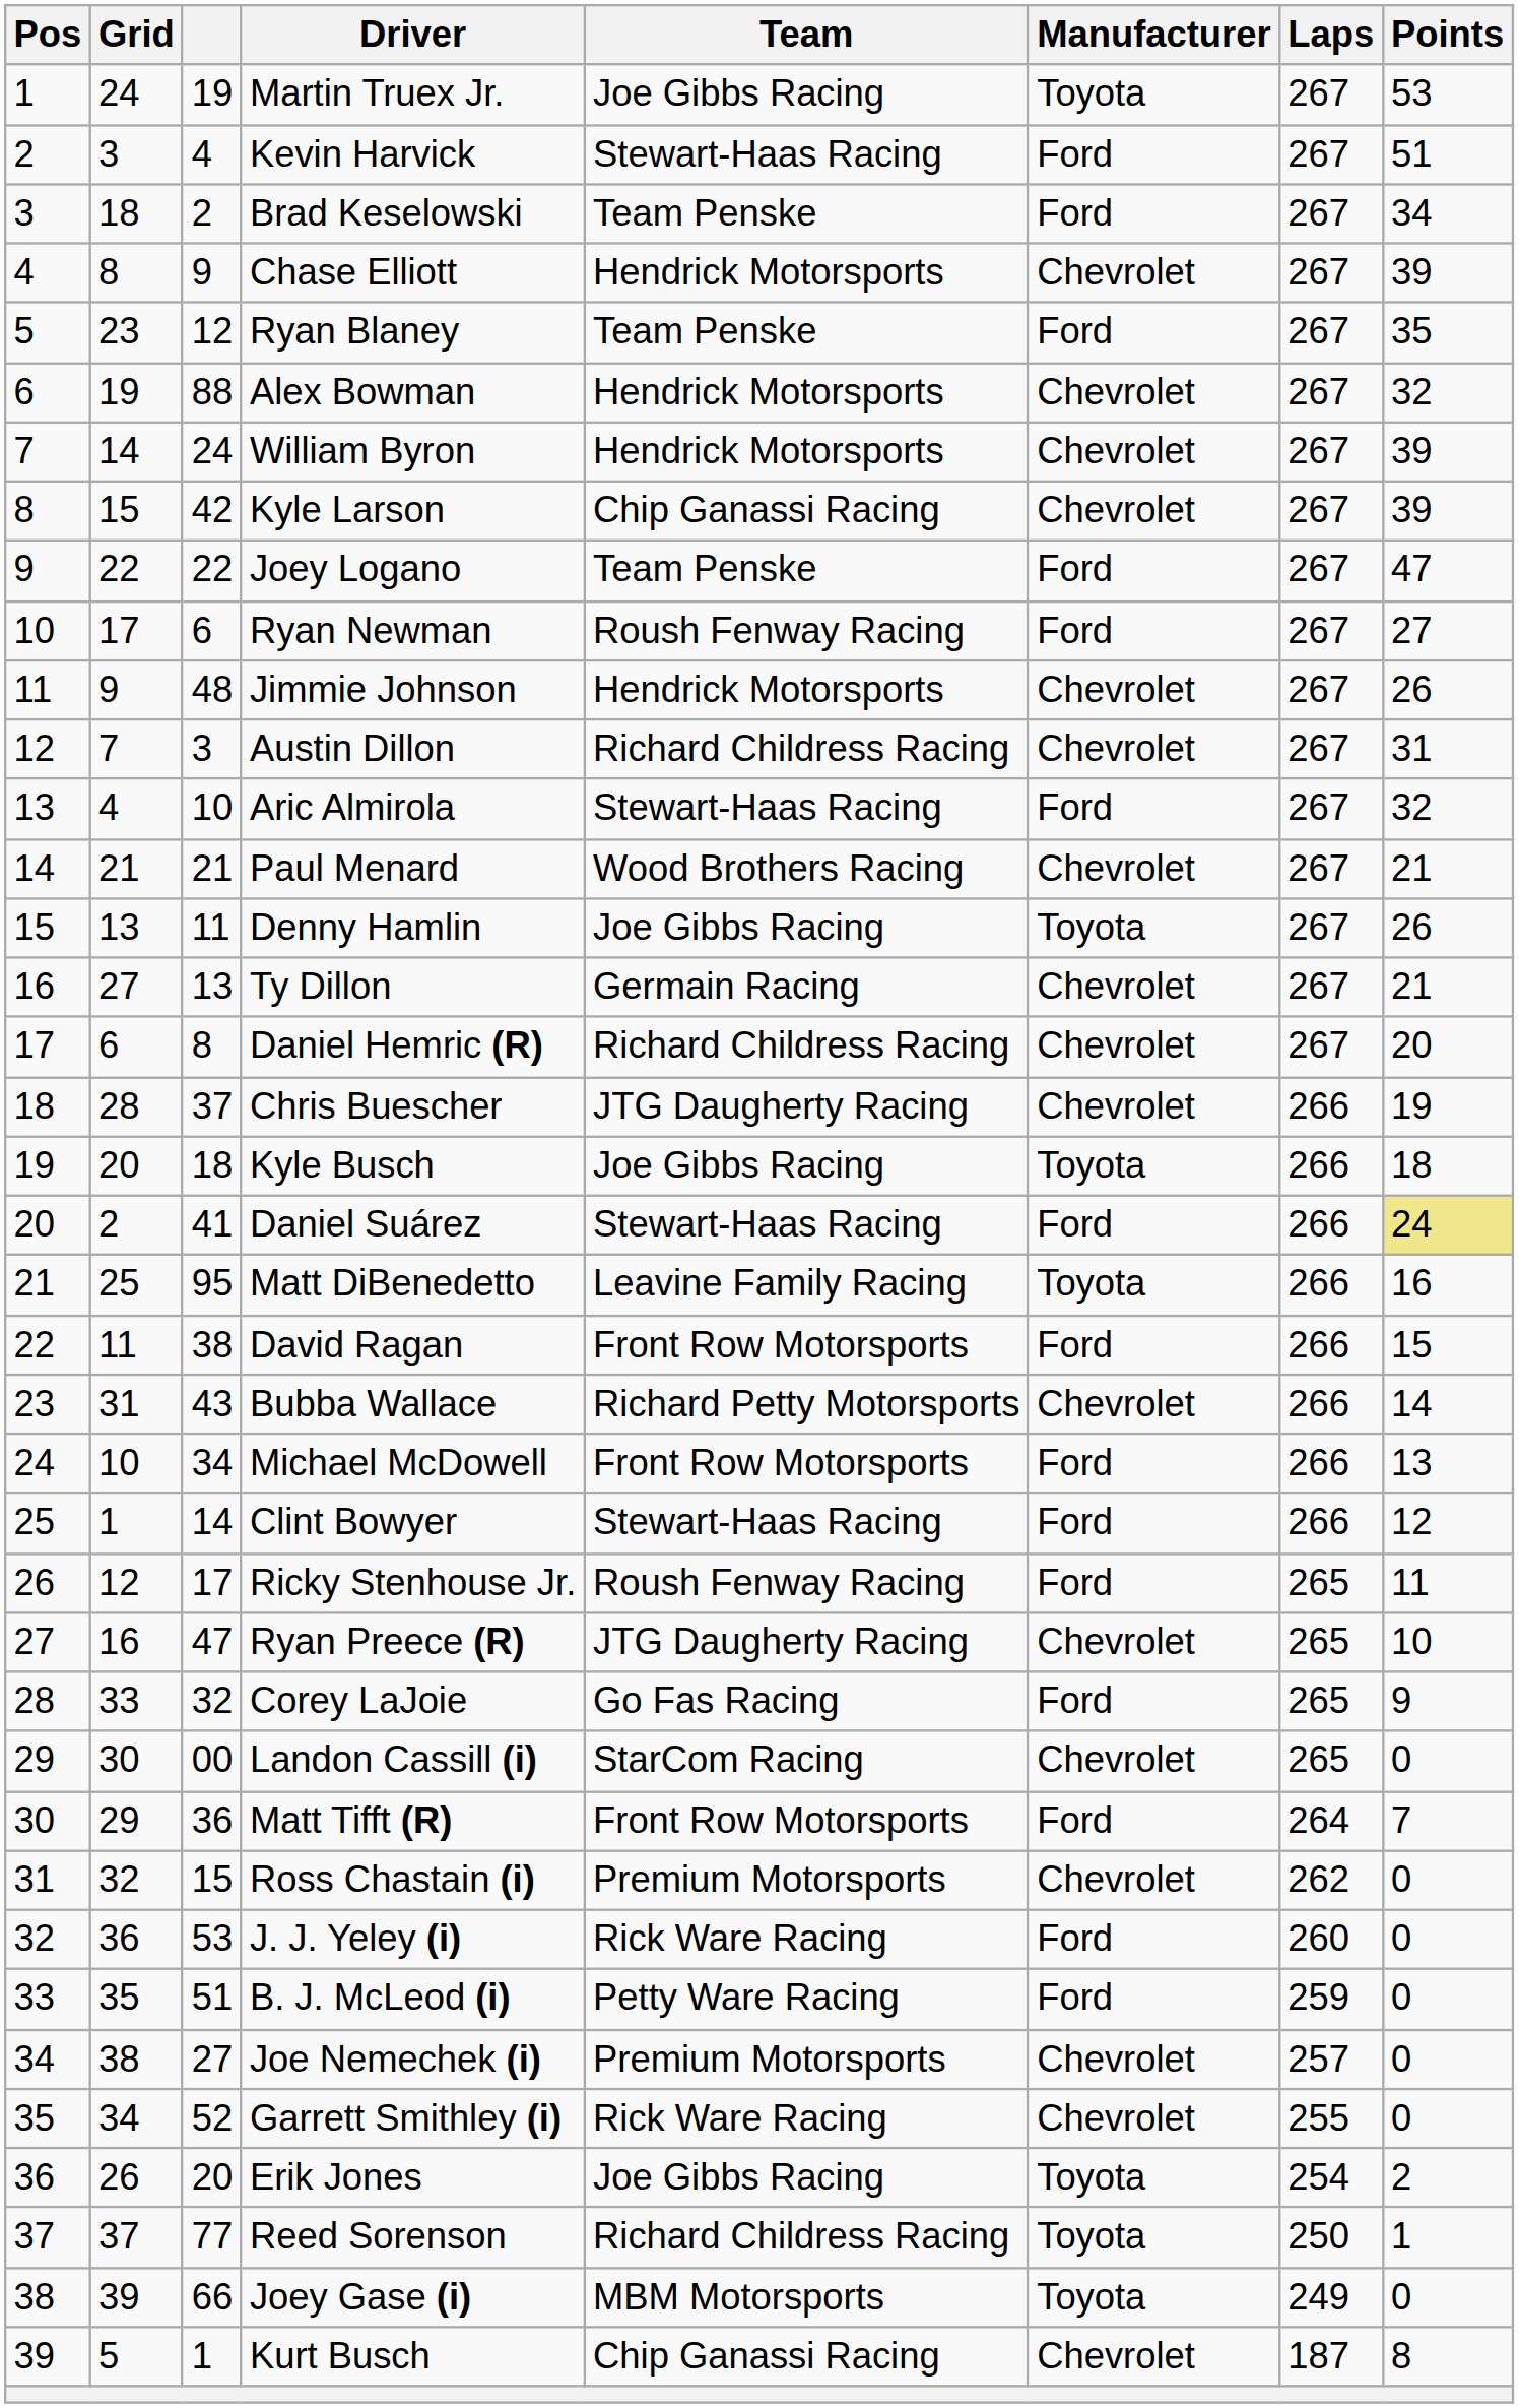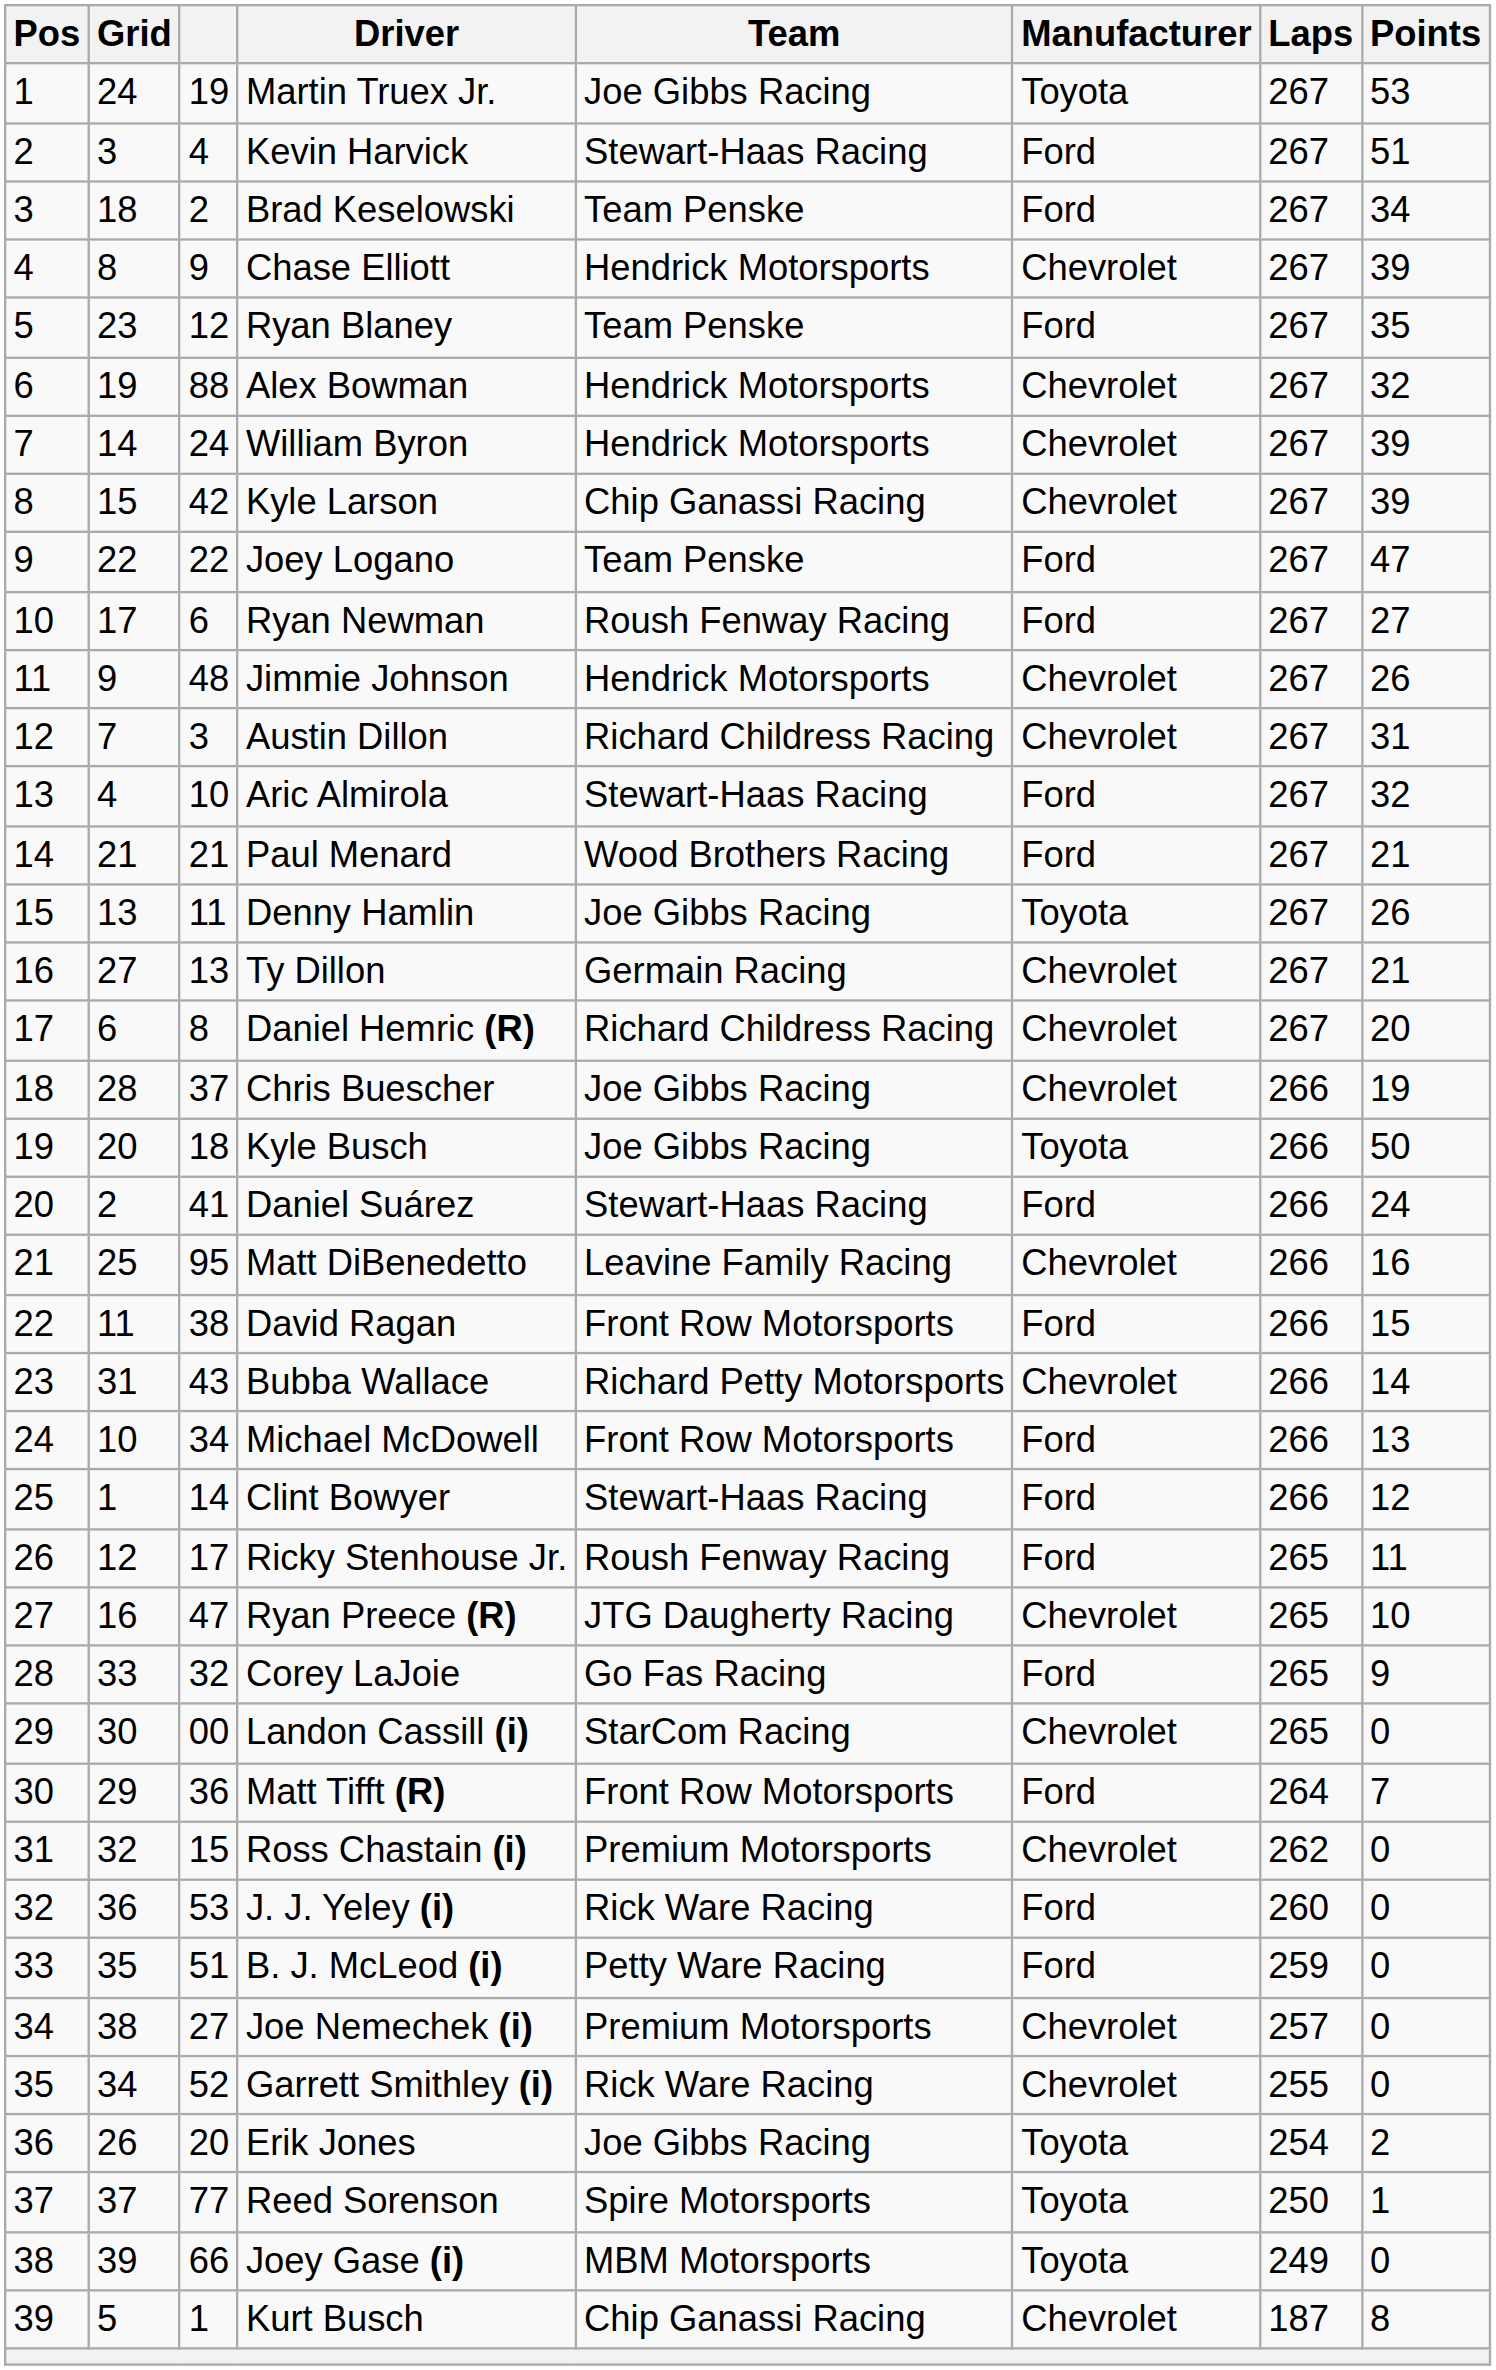 <table class="wikitable" style="font-size:98%">
 <tr>
 <th>Pos</th>
 <th>Grid</th>
 <th></th>
 <th>Driver</th>
 <th>Team</th>
 <th>Manufacturer</th>
 <th>Laps</th>
 <th>Points</th>
 </tr>
 <tr>
 <td>1</td>
 <td>24</td>
 <td>19</td>
 <td>Martin Truex Jr.</td>
 <td>Joe Gibbs Racing</td>
 <td>Toyota</td>
 <td>267</td>
 <td>53</td>
 </tr>
 <tr>
 <td>2</td>
 <td>3</td>
 <td>4</td>
 <td>Kevin Harvick</td>
 <td>Stewart-Haas Racing</td>
 <td>Ford</td>
 <td>267</td>
 <td>51</td>
 </tr>
 <tr>
 <td>3</td>
 <td>18</td>
 <td>2</td>
 <td>Brad Keselowski</td>
 <td>Team Penske</td>
 <td>Ford</td>
 <td>267</td>
 <td>34</td>
 </tr>
 <tr>
 <td>4</td>
 <td>8</td>
 <td>9</td>
 <td>Chase Elliott</td>
 <td>Hendrick Motorsports</td>
 <td>Chevrolet</td>
 <td>267</td>
 <td>39</td>
 </tr>
 <tr>
 <td>5</td>
 <td>23</td>
 <td>12</td>
 <td>Ryan Blaney</td>
 <td>Team Penske</td>
 <td>Ford</td>
 <td>267</td>
 <td>35</td>
 </tr>
 <tr>
 <td>6</td>
 <td>19</td>
 <td>88</td>
 <td>Alex Bowman</td>
 <td>Hendrick Motorsports</td>
 <td>Chevrolet</td>
 <td>267</td>
 <td>32</td>
 </tr>
 <tr>
 <td>7</td>
 <td>14</td>
 <td>24</td>
 <td>William Byron</td>
 <td>Hendrick Motorsports</td>
 <td>Chevrolet</td>
 <td>267</td>
 <td>39</td>
 </tr>
 <tr>
 <td>8</td>
 <td>15</td>
 <td>42</td>
 <td>Kyle Larson</td>
 <td>Chip Ganassi Racing</td>
 <td>Chevrolet</td>
 <td>267</td>
 <td>39</td>
 </tr>
 <tr>
 <td>9</td>
 <td>22</td>
 <td>22</td>
 <td>Joey Logano</td>
 <td>Team Penske</td>
 <td>Ford</td>
 <td>267</td>
 <td>47</td>
 </tr>
 <tr>
 <td>10</td>
 <td>17</td>
 <td>6</td>
 <td>Ryan Newman</td>
 <td>Roush Fenway Racing</td>
 <td>Ford</td>
 <td>267</td>
 <td>27</td>
 </tr>
 <tr>
 <td>11</td>
 <td>9</td>
 <td>48</td>
 <td>Jimmie Johnson</td>
 <td>Hendrick Motorsports</td>
 <td>Chevrolet</td>
 <td>267</td>
 <td>26</td>
 </tr>
 <tr>
 <td>12</td>
 <td>7</td>
 <td>3</td>
 <td>Austin Dillon</td>
 <td>Richard Childress Racing</td>
 <td>Chevrolet</td>
 <td>267</td>
 <td>31</td>
 </tr>
 <tr>
 <td>13</td>
 <td>4</td>
 <td>10</td>
 <td>Aric Almirola</td>
 <td>Stewart-Haas Racing</td>
 <td>Ford</td>
 <td>267</td>
 <td>32</td>
 </tr>
 <tr>
 <td>14</td>
 <td>21</td>
 <td>21</td>
 <td>Paul Menard</td>
 <td>Wood Brothers Racing</td>
-<td>Chevrolet</td>
+<td>Ford</td>
 <td>267</td>
 <td>21</td>
 </tr>
 <tr>
 <td>15</td>
 <td>13</td>
 <td>11</td>
 <td>Denny Hamlin</td>
 <td>Joe Gibbs Racing</td>
 <td>Toyota</td>
 <td>267</td>
 <td>26</td>
 </tr>
 <tr>
 <td>16</td>
 <td>27</td>
 <td>13</td>
 <td>Ty Dillon</td>
 <td>Germain Racing</td>
 <td>Chevrolet</td>
 <td>267</td>
 <td>21</td>
 </tr>
 <tr>
 <td>17</td>
 <td>6</td>
 <td>8</td>
 <td>Daniel Hemric <strong>(R)</strong></td>
 <td>Richard Childress Racing</td>
 <td>Chevrolet</td>
 <td>267</td>
 <td>20</td>
 </tr>
 <tr>
 <td>18</td>
 <td>28</td>
 <td>37</td>
 <td>Chris Buescher</td>
-<td>JTG Daugherty Racing</td>
+<td>Joe Gibbs Racing</td>
 <td>Chevrolet</td>
 <td>266</td>
 <td>19</td>
 </tr>
 <tr>
 <td>19</td>
 <td>20</td>
 <td>18</td>
 <td>Kyle Busch</td>
 <td>Joe Gibbs Racing</td>
 <td>Toyota</td>
 <td>266</td>
-<td>18</td>
+<td>50</td>
 </tr>
 <tr>
 <td>20</td>
 <td>2</td>
 <td>41</td>
 <td>Daniel Suárez</td>
 <td>Stewart-Haas Racing</td>
 <td>Ford</td>
 <td>266</td>
-<td style="background: khaki;">24</td>
+<td>24</td>
 </tr>
 <tr>
 <td>21</td>
 <td>25</td>
 <td>95</td>
 <td>Matt DiBenedetto</td>
 <td>Leavine Family Racing</td>
-<td>Toyota</td>
+<td>Chevrolet</td>
 <td>266</td>
 <td>16</td>
 </tr>
 <tr>
 <td>22</td>
 <td>11</td>
 <td>38</td>
 <td>David Ragan</td>
 <td>Front Row Motorsports</td>
 <td>Ford</td>
 <td>266</td>
 <td>15</td>
 </tr>
 <tr>
 <td>23</td>
 <td>31</td>
 <td>43</td>
 <td>Bubba Wallace</td>
 <td>Richard Petty Motorsports</td>
 <td>Chevrolet</td>
 <td>266</td>
 <td>14</td>
 </tr>
 <tr>
 <td>24</td>
 <td>10</td>
 <td>34</td>
 <td>Michael McDowell</td>
 <td>Front Row Motorsports</td>
 <td>Ford</td>
 <td>266</td>
 <td>13</td>
 </tr>
 <tr>
 <td>25</td>
 <td>1</td>
 <td>14</td>
 <td>Clint Bowyer</td>
 <td>Stewart-Haas Racing</td>
 <td>Ford</td>
 <td>266</td>
 <td>12</td>
 </tr>
 <tr>
 <td>26</td>
 <td>12</td>
 <td>17</td>
 <td>Ricky Stenhouse Jr.</td>
 <td>Roush Fenway Racing</td>
 <td>Ford</td>
 <td>265</td>
 <td>11</td>
 </tr>
 <tr>
 <td>27</td>
 <td>16</td>
 <td>47</td>
 <td>Ryan Preece <strong>(R)</strong></td>
 <td>JTG Daugherty Racing</td>
 <td>Chevrolet</td>
 <td>265</td>
 <td>10</td>
 </tr>
 <tr>
 <td>28</td>
 <td>33</td>
 <td>32</td>
 <td>Corey LaJoie</td>
 <td>Go Fas Racing</td>
 <td>Ford</td>
 <td>265</td>
 <td>9</td>
 </tr>
 <tr>
 <td>29</td>
 <td>30</td>
 <td>00</td>
 <td>Landon Cassill <strong>(i)</strong></td>
 <td>StarCom Racing</td>
 <td>Chevrolet</td>
 <td>265</td>
 <td>0</td>
 </tr>
 <tr>
 <td>30</td>
 <td>29</td>
 <td>36</td>
 <td>Matt Tifft <strong>(R)</strong></td>
 <td>Front Row Motorsports</td>
 <td>Ford</td>
 <td>264</td>
 <td>7</td>
 </tr>
 <tr>
 <td>31</td>
 <td>32</td>
 <td>15</td>
 <td>Ross Chastain <strong>(i)</strong></td>
 <td>Premium Motorsports</td>
 <td>Chevrolet</td>
 <td>262</td>
 <td>0</td>
 </tr>
 <tr>
 <td>32</td>
 <td>36</td>
 <td>53</td>
 <td>J. J. Yeley <strong>(i)</strong></td>
 <td>Rick Ware Racing</td>
 <td>Ford</td>
 <td>260</td>
 <td>0</td>
 </tr>
 <tr>
 <td>33</td>
 <td>35</td>
 <td>51</td>
 <td>B. J. McLeod <strong>(i)</strong></td>
 <td>Petty Ware Racing</td>
 <td>Ford</td>
 <td>259</td>
 <td>0</td>
 </tr>
 <tr>
 <td>34</td>
 <td>38</td>
 <td>27</td>
 <td>Joe Nemechek <strong>(i)</strong></td>
 <td>Premium Motorsports</td>
 <td>Chevrolet</td>
 <td>257</td>
 <td>0</td>
 </tr>
 <tr>
 <td>35</td>
 <td>34</td>
 <td>52</td>
 <td>Garrett Smithley <strong>(i)</strong></td>
 <td>Rick Ware Racing</td>
 <td>Chevrolet</td>
 <td>255</td>
 <td>0</td>
 </tr>
 <tr>
 <td>36</td>
 <td>26</td>
 <td>20</td>
 <td>Erik Jones</td>
 <td>Joe Gibbs Racing</td>
 <td>Toyota</td>
 <td>254</td>
 <td>2</td>
 </tr>
 <tr>
 <td>37</td>
 <td>37</td>
 <td>77</td>
 <td>Reed Sorenson</td>
-<td>Richard Childress Racing</td>
+<td>Spire Motorsports</td>
 <td>Toyota</td>
 <td>250</td>
 <td>1</td>
 </tr>
 <tr>
 <td>38</td>
 <td>39</td>
 <td>66</td>
 <td>Joey Gase <strong>(i)</strong></td>
 <td>MBM Motorsports</td>
 <td>Toyota</td>
 <td>249</td>
 <td>0</td>
 </tr>
 <tr>
 <td>39</td>
 <td>5</td>
 <td>1</td>
 <td>Kurt Busch</td>
 <td>Chip Ganassi Racing</td>
 <td>Chevrolet</td>
 <td>187</td>
 <td>8</td>
 </tr>
 <tr>
 <th colspan="8"></th>
 </tr>
 </table>
